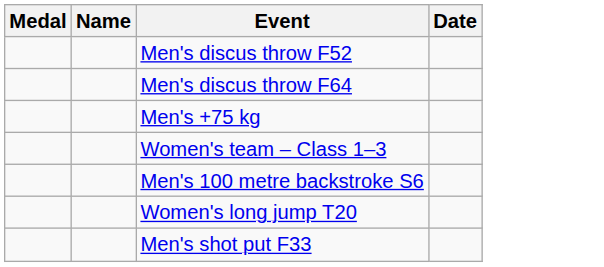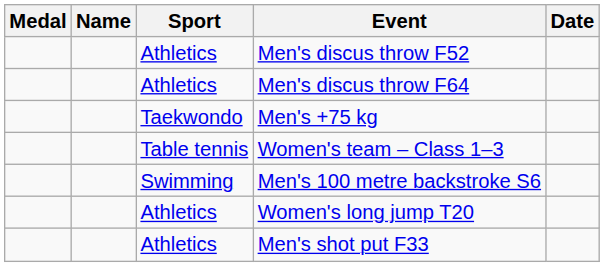 <table class="wikitable sortable" style="font-size: 95%">
 <tr>
 <th>Medal</th>
 <th>Name</th>
+<th>Sport</th>
 <th>Event</th>
 <th>Date</th>
 </tr>
 <tr>
 <td></td>
 <td></td>
+<td><a href='#'>Athletics</a></td>
 <td><a href='#'>Men's discus throw F52</a></td>
 <td></td>
 </tr>
 <tr>
 <td></td>
 <td></td>
+<td><a href='#'>Athletics</a></td>
 <td><a href='#'>Men's discus throw F64</a></td>
 <td></td>
 </tr>
 <tr>
 <td></td>
 <td></td>
+<td><a href='#'>Taekwondo</a></td>
 <td><a href='#'>Men's +75 kg</a></td>
 <td></td>
 </tr>
 <tr>
 <td></td>
 <td><br></td>
+<td><a href='#'>Table tennis</a></td>
 <td><a href='#'>Women's team – Class 1–3</a></td>
 <td></td>
 </tr>
 <tr>
 <td></td>
 <td></td>
+<td><a href='#'>Swimming</a></td>
 <td><a href='#'>Men's 100 metre backstroke S6</a></td>
 <td></td>
 </tr>
 <tr>
 <td></td>
 <td></td>
+<td><a href='#'>Athletics</a></td>
 <td><a href='#'>Women's long jump T20</a></td>
 <td></td>
 </tr>
 <tr>
 <td></td>
 <td></td>
+<td><a href='#'>Athletics</a></td>
 <td><a href='#'>Men's shot put F33</a></td>
 <td></td>
 </tr>
 </table>
